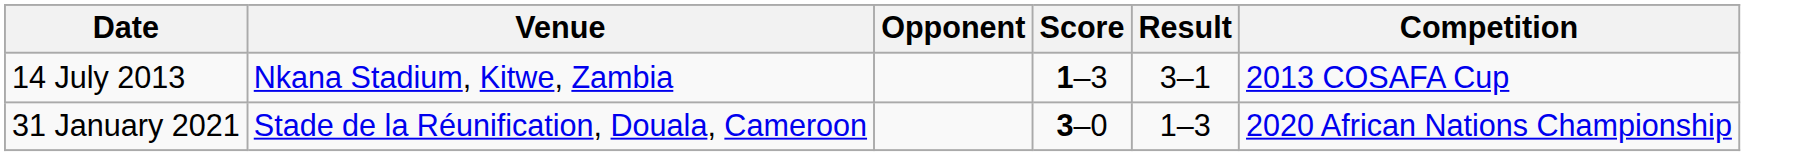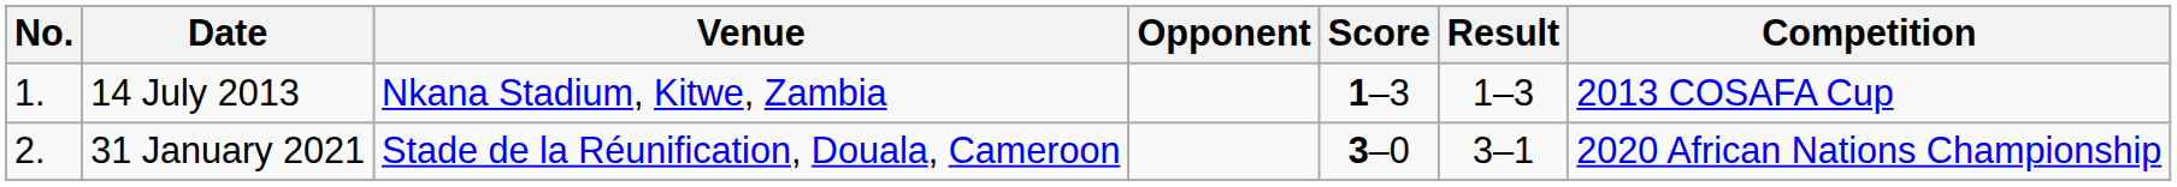 <table class="wikitable">
 <tr>
+<th>No.</th>
 <th>Date</th>
 <th>Venue</th>
 <th>Opponent</th>
 <th>Score</th>
 <th>Result</th>
 <th>Competition</th>
 </tr>
 <tr>
+<td>1.</td>
 <td>14 July 2013</td>
 <td><a href='#'>Nkana Stadium</a>, <a href='#'>Kitwe</a>, <a href='#'>Zambia</a></td>
 <td></td>
 <td align=center><strong>1</strong>–3</td>
-<td align=center>3–1</td>
+<td align=center>1–3</td>
 <td><a href='#'>2013 COSAFA Cup</a></td>
 </tr>
 <tr>
+<td>2.</td>
 <td>31 January 2021</td>
 <td><a href='#'>Stade de la Réunification</a>, <a href='#'>Douala</a>, <a href='#'>Cameroon</a></td>
 <td></td>
 <td align=center><strong>3</strong>–0</td>
-<td align=center>1–3</td>
+<td align=center>3–1</td>
 <td><a href='#'>2020 African Nations Championship</a></td>
 </tr>
 </table>
